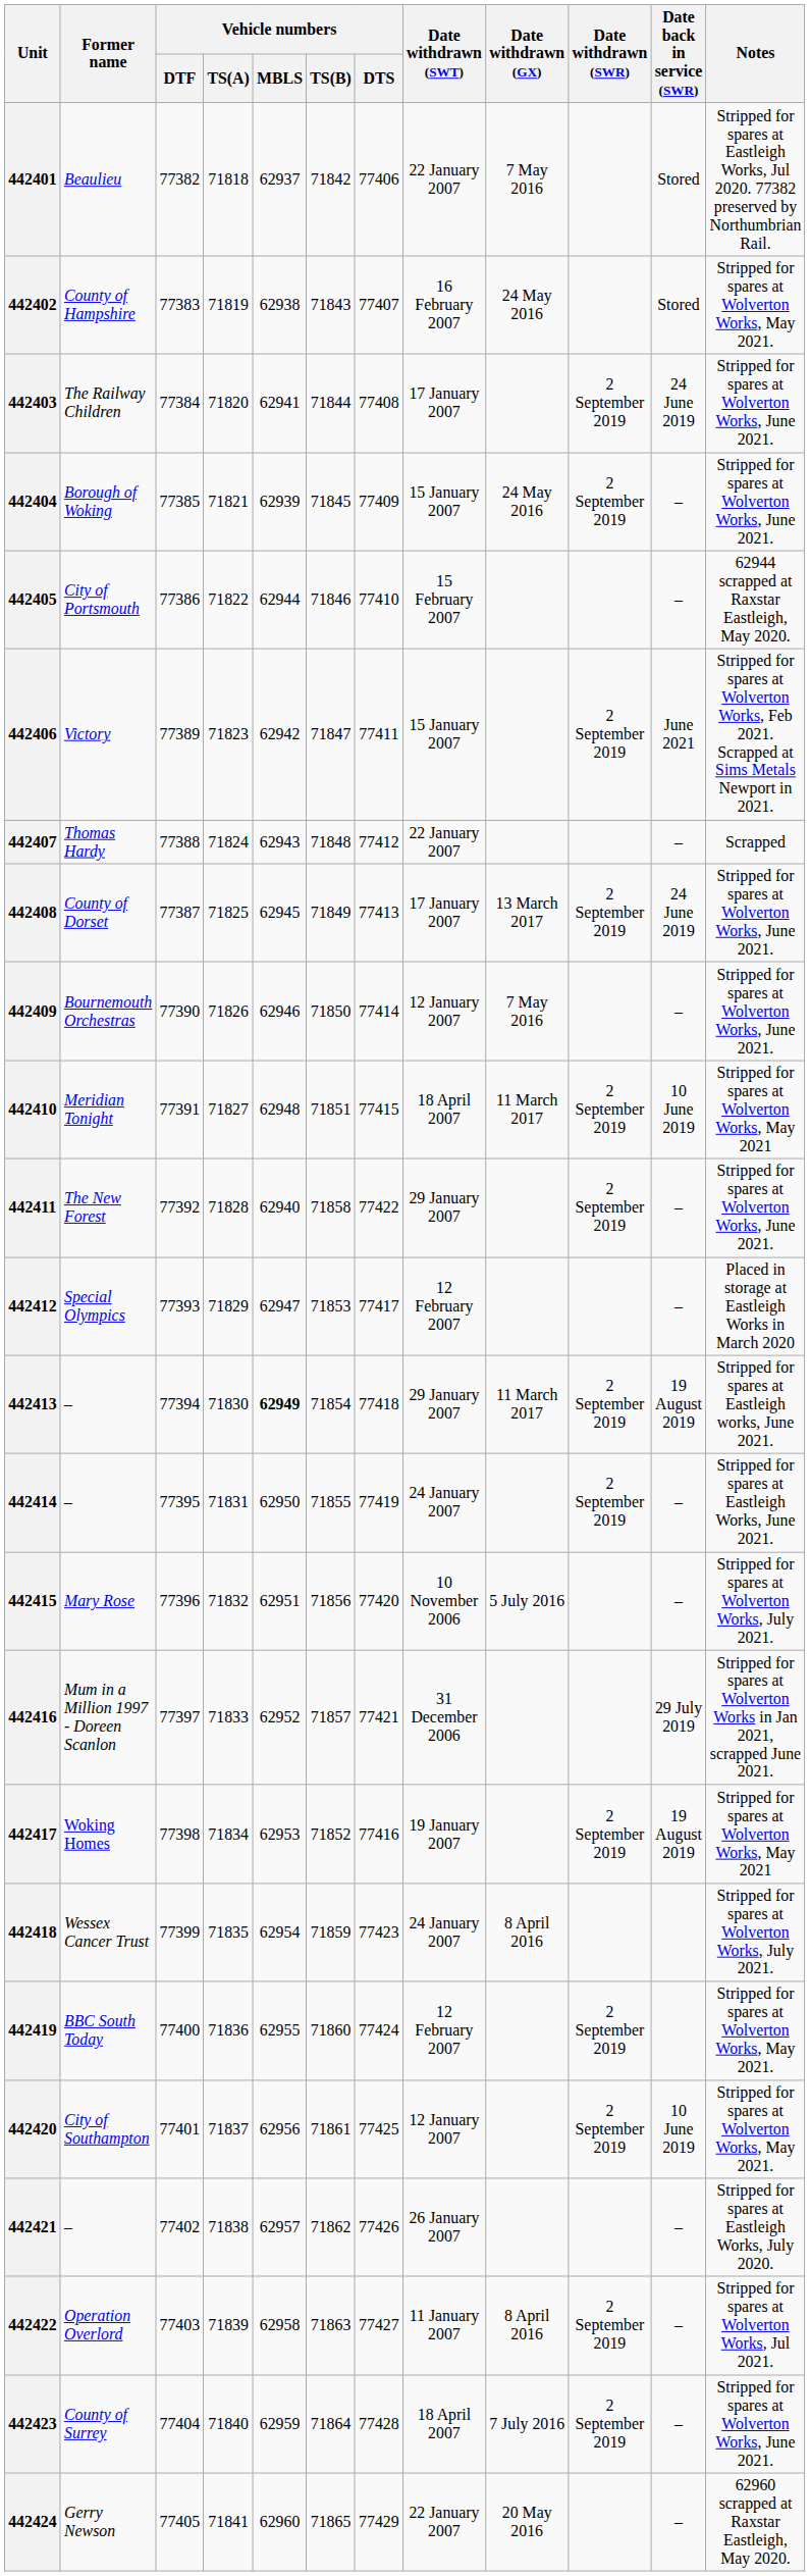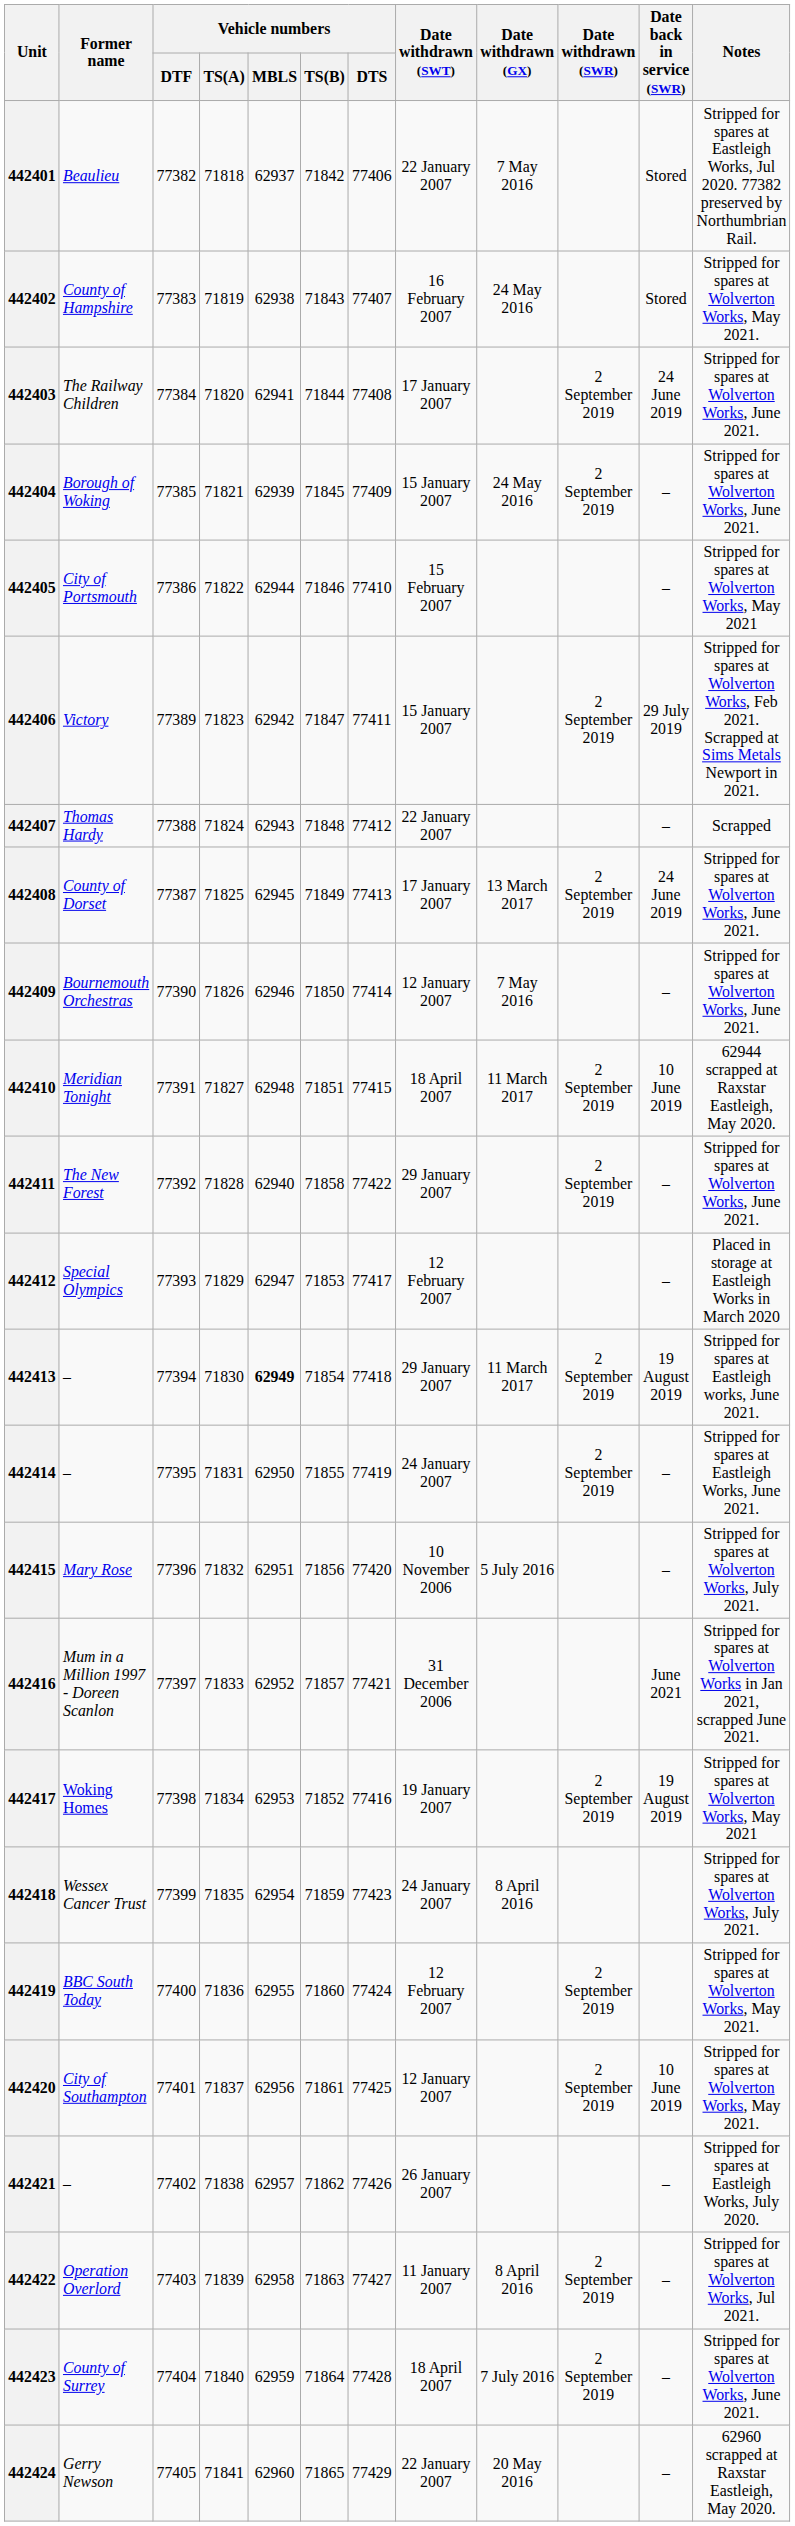 <table class="wikitable">
 <tr>
 <th rowspan=2>Unit</th>
 <th rowspan=2 align=left>Former name</th>
 <th colspan=5>Vehicle numbers</th>
 <th rowspan=2>Date withdrawn<br><small>(<a href='#'>SWT</a>)</small></th>
 <th rowspan=2>Date withdrawn<br><small>(<a href='#'>GX</a>)</small></th>
 <th rowspan=2>Date withdrawn<br><small>(<a href='#'>SWR</a>)</small></th>
 <th rowspan=2>Date back in service<br><small>(<a href='#'>SWR</a>)</small></th>
 <th rowspan=2>Notes</th>
 </tr>
 <tr>
 <th width=55>DTF</th>
 <th width=55>TS(A)</th>
 <th width=55>MBLS</th>
 <th width=55>TS(B)</th>
 <th width=55>DTS</th>
 </tr>
 <tr>
 <th align=center>442401</th>
 <td><em><a href='#'>Beaulieu</a></em></td>
 <td align=center>77382</td>
 <td align=center>71818</td>
 <td align=center>62937</td>
 <td align=center>71842</td>
 <td align=center>77406</td>
 <td align=center>22 January 2007</td>
 <td align=center>7 May 2016</td>
 <td align=center></td>
 <td align=center>Stored</td>
 <td align=center>Stripped for spares at Eastleigh Works, Jul 2020. 77382 preserved by Northumbrian Rail.</td>
 </tr>
 <tr>
 <th align=center>442402</th>
 <td><em><a href='#'>County of Hampshire</a></em></td>
 <td align=center>77383</td>
 <td align=center>71819</td>
 <td align=center>62938</td>
 <td align=center>71843</td>
 <td align=center>77407</td>
 <td align=center>16 February 2007</td>
 <td align=center>24 May 2016</td>
 <td align=center></td>
 <td align=center>Stored</td>
 <td align=center>Stripped for spares at <a href='#'>Wolverton Works</a>, May 2021.</td>
 </tr>
 <tr>
 <th align=center>442403</th>
 <td><em>The Railway Children</em></td>
 <td align=center>77384</td>
 <td align=center>71820</td>
 <td align=center>62941</td>
 <td align=center>71844</td>
 <td align=center>77408</td>
 <td align=center>17 January 2007</td>
 <td align=center></td>
 <td align=center>2 September 2019</td>
 <td align=center>24 June 2019</td>
 <td align=center>Stripped for spares at <a href='#'>Wolverton Works</a>, June 2021.</td>
 </tr>
 <tr>
 <th align=center>442404</th>
 <td><em><a href='#'>Borough of Woking</a></em></td>
 <td align=center>77385</td>
 <td align=center>71821</td>
 <td align=center>62939</td>
 <td align=center>71845</td>
 <td align=center>77409</td>
 <td align=center>15 January 2007</td>
 <td align=center>24 May 2016</td>
 <td align=center>2 September 2019</td>
 <td align=center>–</td>
 <td align=center>Stripped for spares at <a href='#'>Wolverton Works</a>, June 2021.</td>
 </tr>
 <tr>
 <th align=center>442405</th>
 <td><em><a href='#'>City of Portsmouth</a></em></td>
 <td align=center>77386</td>
 <td align=center>71822</td>
 <td align=center>62944</td>
 <td align=center>71846</td>
 <td align=center>77410</td>
 <td align=center>15 February 2007</td>
 <td align=center></td>
 <td align=center></td>
 <td align=center>–</td>
-<td align=center>62944 scrapped at Raxstar Eastleigh, May 2020.</td>
+<td align=center>Stripped for spares at <a href='#'>Wolverton Works</a>, May 2021</td>
 </tr>
 <tr>
 <th align=center>442406</th>
 <td><em><a href='#'>Victory</a></em></td>
 <td align=center>77389</td>
 <td align=center>71823</td>
 <td align=center>62942</td>
 <td align=center>71847</td>
 <td align=center>77411</td>
 <td align=center>15 January 2007</td>
 <td align=center></td>
 <td align=center>2 September 2019</td>
-<td align=center>June 2021</td>
+<td align=center>29 July 2019</td>
 <td align=center>Stripped for spares at <a href='#'>Wolverton Works</a>, Feb 2021. Scrapped at <a href='#'>Sims Metals</a> Newport in 2021.</td>
 </tr>
 <tr>
 <th align=center>442407</th>
 <td><em><a href='#'>Thomas Hardy</a></em></td>
 <td align=center>77388</td>
 <td align=center>71824</td>
 <td align=center>62943</td>
 <td align=center>71848</td>
 <td align=center>77412</td>
 <td align=center>22 January 2007</td>
 <td align=center></td>
 <td align=center></td>
 <td align=center>–</td>
 <td align=center>Scrapped</td>
 </tr>
 <tr>
 <th align=center>442408</th>
 <td><em><a href='#'>County of Dorset</a></em></td>
 <td align=center>77387</td>
 <td align=center>71825</td>
 <td align=center>62945</td>
 <td align=center>71849</td>
 <td align=center>77413</td>
 <td align=center>17 January 2007</td>
 <td align=center>13 March 2017</td>
 <td align=center>2 September 2019</td>
 <td align=center>24 June 2019</td>
 <td align=center>Stripped for spares at <a href='#'>Wolverton Works</a>, June 2021.</td>
 </tr>
 <tr>
 <th align=center>442409</th>
 <td><em><a href='#'>Bournemouth Orchestras</a></em></td>
 <td align=center>77390</td>
 <td align=center>71826</td>
 <td align=center>62946</td>
 <td align=center>71850</td>
 <td align=center>77414</td>
 <td align=center>12 January 2007</td>
 <td align=center>7 May 2016</td>
 <td align=center></td>
 <td align=center>–</td>
 <td align=center>Stripped for spares at <a href='#'>Wolverton Works</a>, June 2021.</td>
 </tr>
 <tr>
 <th align=center>442410</th>
 <td><em><a href='#'>Meridian Tonight</a></em></td>
 <td align=center>77391</td>
 <td align=center>71827</td>
 <td align=center>62948</td>
 <td align=center>71851</td>
 <td align=center>77415</td>
 <td align=center>18 April 2007</td>
 <td align=center>11 March 2017</td>
 <td align=center>2 September 2019</td>
 <td align=center>10 June 2019</td>
-<td align=center>Stripped for spares at <a href='#'>Wolverton Works</a>, May 2021</td>
+<td align=center>62944 scrapped at Raxstar Eastleigh, May 2020.</td>
 </tr>
 <tr>
 <th align=center>442411</th>
 <td><em><a href='#'>The New Forest</a></em></td>
 <td align=center>77392</td>
 <td align=center>71828</td>
 <td align=center>62940</td>
 <td align=center>71858</td>
 <td align=center>77422</td>
 <td align=center>29 January 2007</td>
 <td align=center></td>
 <td align=center>2 September 2019</td>
 <td align=center>–</td>
 <td align=center>Stripped for spares at <a href='#'>Wolverton Works</a>, June 2021.</td>
 </tr>
 <tr>
 <th align=center>442412</th>
 <td><em><a href='#'>Special Olympics</a></em></td>
 <td align=center>77393</td>
 <td align=center>71829</td>
 <td align=center>62947</td>
 <td align=center>71853</td>
 <td align=center>77417</td>
 <td align=center>12 February 2007</td>
 <td align=center></td>
 <td align=center></td>
 <td align=center>–</td>
 <td align=center>Placed in storage at Eastleigh Works in March 2020</td>
 </tr>
 <tr>
 <th align=center>442413</th>
 <td>–</td>
 <td align=center>77394</td>
 <td align=center>71830</td>
 <td align=center><strong>62949</strong></td>
 <td align=center>71854</td>
 <td align=center>77418</td>
 <td align=center>29 January 2007</td>
 <td align=center>11 March 2017</td>
 <td align=center>2 September 2019</td>
 <td align=center>19 August 2019</td>
 <td align=center>Stripped for spares at Eastleigh works, June 2021.</td>
 </tr>
 <tr>
 <th align=center>442414</th>
 <td>–</td>
 <td align=center>77395</td>
 <td align=center>71831</td>
 <td align=center>62950</td>
 <td align=center>71855</td>
 <td align=center>77419</td>
 <td align=center>24 January 2007</td>
 <td align=center></td>
 <td align=center>2 September 2019</td>
 <td align=center>–</td>
 <td align=center>Stripped for spares at Eastleigh Works, June 2021.</td>
 </tr>
 <tr>
 <th align=center>442415</th>
 <td><em><a href='#'>Mary Rose</a></em></td>
 <td align=center>77396</td>
 <td align=center>71832</td>
 <td align=center>62951</td>
 <td align=center>71856</td>
 <td align=center>77420</td>
 <td align=center>10 November 2006</td>
 <td align=center>5 July 2016</td>
 <td align=center></td>
 <td align=center>–</td>
 <td align=center>Stripped for spares at <a href='#'>Wolverton Works</a>, July 2021.</td>
 </tr>
 <tr>
 <th align=center>442416</th>
 <td><em>Mum in a Million 1997 - Doreen Scanlon</em></td>
 <td align=center>77397</td>
 <td align=center>71833</td>
 <td align=center>62952</td>
 <td align=center>71857</td>
 <td align=center>77421</td>
 <td align=center>31 December 2006</td>
 <td align=center></td>
 <td align=center></td>
-<td align=center>29 July 2019</td>
+<td align=center>June 2021</td>
 <td align=center>Stripped for spares at <a href='#'>Wolverton Works</a> in Jan 2021, scrapped June 2021.</td>
 </tr>
 <tr>
 <th align=center>442417</th>
 <td><a href='#'>Woking Homes</a></td>
 <td align=center>77398</td>
 <td align=center>71834</td>
 <td align=center>62953</td>
 <td align=center>71852</td>
 <td align=center>77416</td>
 <td align=center>19 January 2007</td>
 <td align=center></td>
 <td align=center>2 September 2019</td>
 <td align=center>19 August 2019</td>
 <td align=center>Stripped for spares at <a href='#'>Wolverton Works</a>, May 2021</td>
 </tr>
 <tr>
 <th align=center>442418</th>
 <td><em>Wessex Cancer Trust</em></td>
 <td align=center>77399</td>
 <td align=center>71835</td>
 <td align=center>62954</td>
 <td align=center>71859</td>
 <td align=center>77423</td>
 <td align=center>24 January 2007</td>
 <td align=center>8 April 2016</td>
 <td align=center></td>
 <td align=center></td>
 <td align=center>Stripped for spares at <a href='#'>Wolverton Works</a>, July 2021.</td>
 </tr>
 <tr>
 <th align=center>442419</th>
 <td><em><a href='#'>BBC South Today</a></em></td>
 <td align=center>77400</td>
 <td align=center>71836</td>
 <td align=center>62955</td>
 <td align=center>71860</td>
 <td align=center>77424</td>
 <td align=center>12 February 2007</td>
 <td align=center></td>
 <td align=center>2 September 2019</td>
 <td align=center></td>
 <td align=center>Stripped for spares at <a href='#'>Wolverton Works</a>, May 2021.</td>
 </tr>
 <tr>
 <th align=center>442420</th>
 <td><em><a href='#'>City of Southampton</a></em></td>
 <td align=center>77401</td>
 <td align=center>71837</td>
 <td align=center>62956</td>
 <td align=center>71861</td>
 <td align=center>77425</td>
 <td align=center>12 January 2007</td>
 <td align=center></td>
 <td align=center>2 September 2019</td>
 <td align=center>10 June 2019</td>
 <td align=center>Stripped for spares at <a href='#'>Wolverton Works</a>, May 2021.</td>
 </tr>
 <tr>
 <th align=center>442421</th>
 <td>–</td>
 <td align=center>77402</td>
 <td align=center>71838</td>
 <td align=center>62957</td>
 <td align=center>71862</td>
 <td align=center>77426</td>
 <td align=center>26 January 2007</td>
 <td align=center></td>
 <td align=center></td>
 <td align=center>–</td>
 <td align=center>Stripped for spares at Eastleigh Works, July 2020.</td>
 </tr>
 <tr>
 <th align=center>442422</th>
 <td><em><a href='#'>Operation Overlord</a></em></td>
 <td align=center>77403</td>
 <td align=center>71839</td>
 <td align=center>62958</td>
 <td align=center>71863</td>
 <td align=center>77427</td>
 <td align=center>11 January 2007</td>
 <td align=center>8 April 2016</td>
 <td align=center>2 September 2019</td>
 <td align=center>–</td>
 <td align=center>Stripped for spares at <a href='#'>Wolverton Works</a>, Jul 2021.</td>
 </tr>
 <tr>
 <th align=center>442423</th>
 <td><em><a href='#'>County of Surrey</a></em></td>
 <td align=center>77404</td>
 <td align=center>71840</td>
 <td align=center>62959</td>
 <td align=center>71864</td>
 <td align=center>77428</td>
 <td align=center>18 April 2007</td>
 <td align=center>7 July 2016</td>
 <td align=center>2 September 2019</td>
 <td align=center>–</td>
 <td align=center>Stripped for spares at <a href='#'>Wolverton Works</a>, June 2021.</td>
 </tr>
 <tr>
 <th align=center>442424</th>
 <td><em>Gerry Newson</em></td>
 <td align=center>77405</td>
 <td align=center>71841</td>
 <td align=center>62960</td>
 <td align=center>71865</td>
 <td align=center>77429</td>
 <td align=center>22 January 2007</td>
 <td align=center>20 May 2016</td>
 <td align=center></td>
 <td align=center>–</td>
 <td align=center>62960 scrapped at Raxstar Eastleigh, May 2020.</td>
 </tr>
 </table>
